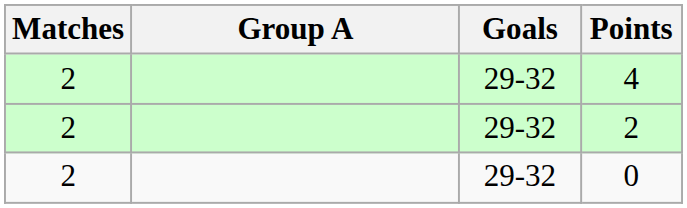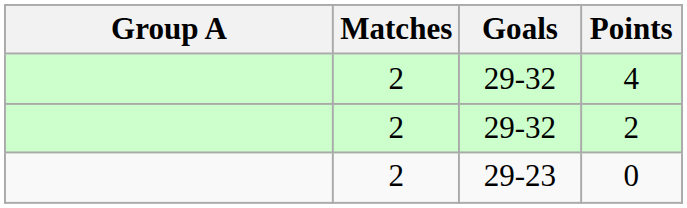 <table class="wikitable" style="text-align:center;" width="350px">
 <tr>
+<th>Group A</th>
 <th width="45px">Matches</th>
-<th>Group A</th>
 <th width="55px">Goals</th>
 <th width="45px">Points</th>
 </tr>
 <tr bgcolor="#ccffcc">
+<td align="left"></td>
 <td>2</td>
-<td align="left"></td>
 <td>29-32</td>
 <td>4</td>
 </tr>
 <tr bgcolor="#ccffcc">
+<td align="left"></td>
 <td>2</td>
-<td align="left"></td>
 <td>29-32</td>
 <td>2</td>
 </tr>
 <tr>
+<td align="left"></td>
 <td>2</td>
-<td align="left"></td>
-<td>29-32</td>
+<td>29-23</td>
 <td>0</td>
 </tr>
 </table>
